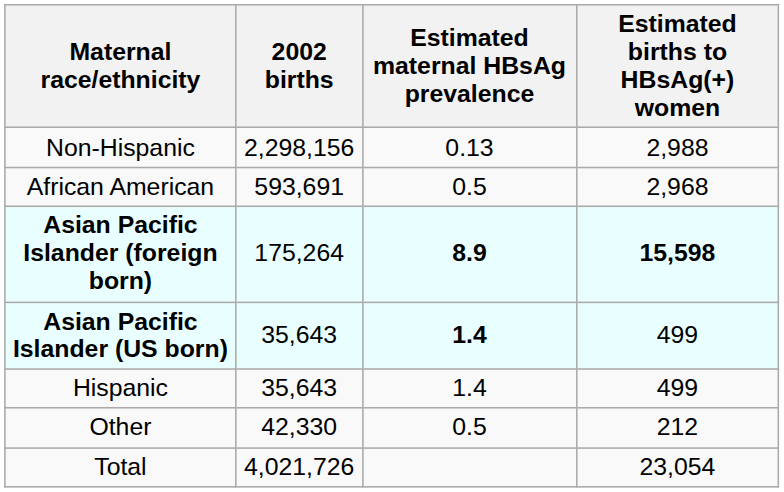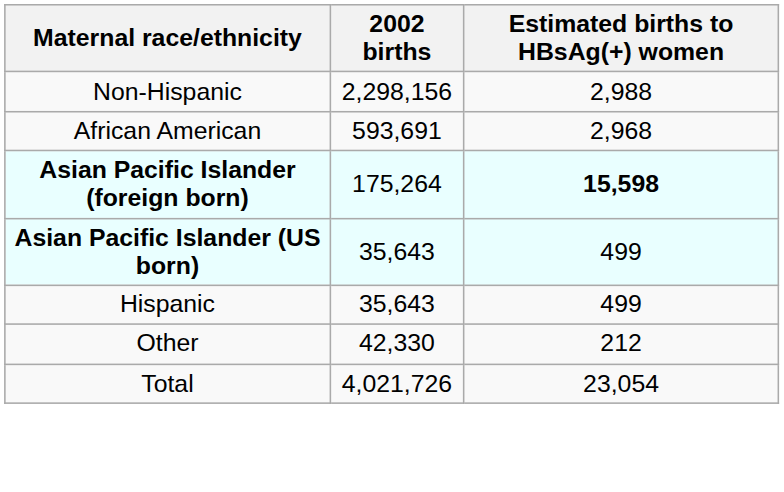 <table class="wikitable"  style="width:500px; text-align:center; margin:1em auto 1em auto;">
 <tr>
 <th>Maternal race/ethnicity</th>
 <th>2002 births</th>
-<th>Estimated maternal HBsAg prevalence</th>
 <th>Estimated births to HBsAg(+) women</th>
 </tr>
 <tr>
 <td>Non-Hispanic</td>
 <td>2,298,156</td>
-<td>0.13</td>
 <td>2,988</td>
 </tr>
 <tr>
 <td>African American</td>
 <td>593,691</td>
-<td>0.5</td>
 <td>2,968</td>
 </tr>
 <tr style="background:#e9ffff;">
 <td><strong>Asian Pacific Islander (foreign born)</strong></td>
 <td style="background:#e9ffff;">175,264</td>
-<td style="background:#e9ffff;"><strong>8.9</strong></td>
 <td style="background:#e9ffff;"><strong>15,598</strong></td>
 </tr>
 <tr style="background:#e9ffff;">
 <td><strong>Asian Pacific Islander (US born)</strong></td>
 <td style="background:#e9ffff;">35,643</td>
-<td style="background:#e9ffff;"><strong>1.4</strong></td>
 <td style="background:#e9ffff;">499</td>
 </tr>
 <tr>
 <td>Hispanic</td>
 <td>35,643</td>
-<td>1.4</td>
 <td>499</td>
 </tr>
 <tr>
 <td>Other</td>
 <td>42,330</td>
-<td>0.5</td>
 <td>212</td>
 </tr>
 <tr>
 <td>Total</td>
 <td>4,021,726</td>
-<td></td>
 <td>23,054</td>
 </tr>
 </table>
